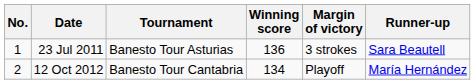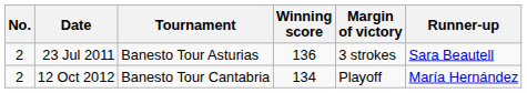 <table class="wikitable" style="font-size:95%;">
 <tr>
 <th>No.</th>
 <th>Date</th>
 <th>Tournament</th>
 <th>Winning<br>score</th>
 <th>Margin<br>of victory</th>
 <th>Runner-up</th>
 </tr>
 <tr>
-<td align=center>1</td>
+<td align=center>2</td>
 <td align=right>23 Jul 2011</td>
 <td>Banesto Tour Asturias</td>
 <td align=center>136</td>
 <td>3 strokes</td>
 <td> <a href='#'>Sara Beautell</a></td>
 </tr>
 <tr>
 <td align=center>2</td>
 <td align=right>12 Oct 2012</td>
 <td>Banesto Tour Cantabria</td>
 <td align=center>134</td>
 <td>Playoff</td>
 <td> <a href='#'>María Hernández</a></td>
 </tr>
 </table>
